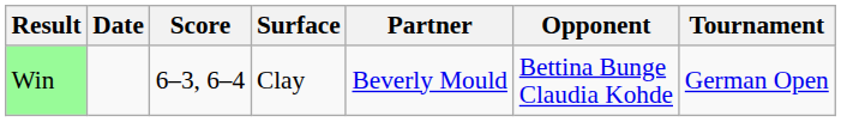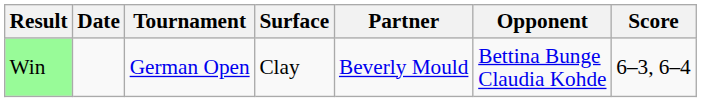 <table class="sortable wikitable">
 <tr>
 <th>Result</th>
 <th>Date</th>
-<th class="unsortable">Score</th>
+<th>Tournament</th>
 <th>Surface</th>
 <th>Partner</th>
 <th>Opponent</th>
-<th>Tournament</th>
+<th class="unsortable">Score</th>
 </tr>
 <tr>
 <td style="background:#98fb98;">Win</td>
 <td></td>
-<td>6–3, 6–4</td>
+<td><a href='#'>German Open</a></td>
 <td>Clay</td>
 <td> <a href='#'>Beverly Mould</a></td>
 <td> <a href='#'>Bettina Bunge</a><br> <a href='#'>Claudia Kohde</a></td>
-<td><a href='#'>German Open</a></td>
+<td>6–3, 6–4</td>
 </tr>
 </table>
